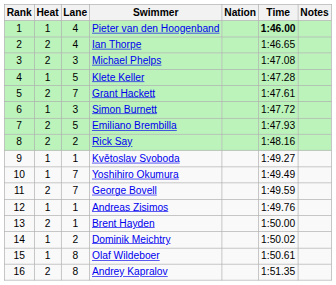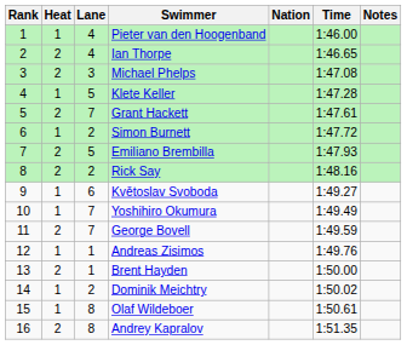 <table class="wikitable sortable" style="text-align:center">
 <tr>
 <th>Rank</th>
 <th>Heat</th>
 <th>Lane</th>
 <th>Swimmer</th>
 <th>Nation</th>
 <th>Time</th>
 <th>Notes</th>
 </tr>
 <tr style="background:#bbf3bb;">
 <td>1</td>
 <td>1</td>
 <td>4</td>
 <td align=left><a href='#'>Pieter van den Hoogenband</a></td>
 <td align=left></td>
-<td><strong>1:46.00</strong></td>
+<td>1:46.00</td>
 <td></td>
 </tr>
 <tr style="background:#bbf3bb;">
 <td>2</td>
 <td>2</td>
 <td>4</td>
 <td align=left><a href='#'>Ian Thorpe</a></td>
 <td align=left></td>
 <td>1:46.65</td>
 <td></td>
 </tr>
 <tr style="background:#bbf3bb;">
 <td>3</td>
 <td>2</td>
 <td>3</td>
 <td align=left><a href='#'>Michael Phelps</a></td>
 <td align=left></td>
 <td>1:47.08</td>
 <td></td>
 </tr>
 <tr style="background:#bbf3bb;">
 <td>4</td>
 <td>1</td>
 <td>5</td>
 <td align=left><a href='#'>Klete Keller</a></td>
 <td align=left></td>
 <td>1:47.28</td>
 <td></td>
 </tr>
 <tr style="background:#bbf3bb;">
 <td>5</td>
 <td>2</td>
 <td>7</td>
 <td align=left><a href='#'>Grant Hackett</a></td>
 <td align=left></td>
 <td>1:47.61</td>
 <td></td>
 </tr>
 <tr style="background:#bbf3bb;">
 <td>6</td>
 <td>1</td>
-<td>3</td>
+<td>2</td>
 <td align=left><a href='#'>Simon Burnett</a></td>
 <td align=left></td>
 <td>1:47.72</td>
 <td></td>
 </tr>
 <tr style="background:#bbf3bb;">
 <td>7</td>
 <td>2</td>
 <td>5</td>
 <td align=left><a href='#'>Emiliano Brembilla</a></td>
 <td align=left></td>
 <td>1:47.93</td>
 <td></td>
 </tr>
 <tr style="background:#bbf3bb;">
 <td>8</td>
 <td>2</td>
 <td>2</td>
 <td align=left><a href='#'>Rick Say</a></td>
 <td align=left></td>
 <td>1:48.16</td>
 <td></td>
 </tr>
 <tr>
 <td>9</td>
 <td>1</td>
-<td>1</td>
+<td>6</td>
 <td align=left><a href='#'>Květoslav Svoboda</a></td>
 <td align=left></td>
 <td>1:49.27</td>
 <td></td>
 </tr>
 <tr>
 <td>10</td>
 <td>1</td>
 <td>7</td>
 <td align=left><a href='#'>Yoshihiro Okumura</a></td>
 <td align=left></td>
 <td>1:49.49</td>
 <td></td>
 </tr>
 <tr>
 <td>11</td>
 <td>2</td>
 <td>7</td>
 <td align=left><a href='#'>George Bovell</a></td>
 <td align=left></td>
 <td>1:49.59</td>
 <td></td>
 </tr>
 <tr>
 <td>12</td>
 <td>1</td>
 <td>1</td>
 <td align=left><a href='#'>Andreas Zisimos</a></td>
 <td align=left></td>
 <td>1:49.76</td>
 <td></td>
 </tr>
 <tr>
 <td>13</td>
 <td>2</td>
 <td>1</td>
 <td align=left><a href='#'>Brent Hayden</a></td>
 <td align=left></td>
 <td>1:50.00</td>
 <td></td>
 </tr>
 <tr>
 <td>14</td>
 <td>1</td>
 <td>2</td>
 <td align=left><a href='#'>Dominik Meichtry</a></td>
 <td align=left></td>
 <td>1:50.02</td>
 <td></td>
 </tr>
 <tr>
 <td>15</td>
 <td>1</td>
 <td>8</td>
 <td align=left><a href='#'>Olaf Wildeboer</a></td>
 <td align=left></td>
 <td>1:50.61</td>
 <td></td>
 </tr>
 <tr>
 <td>16</td>
 <td>2</td>
 <td>8</td>
 <td align=left><a href='#'>Andrey Kapralov</a></td>
 <td align=left></td>
 <td>1:51.35</td>
 <td></td>
 </tr>
 </table>
